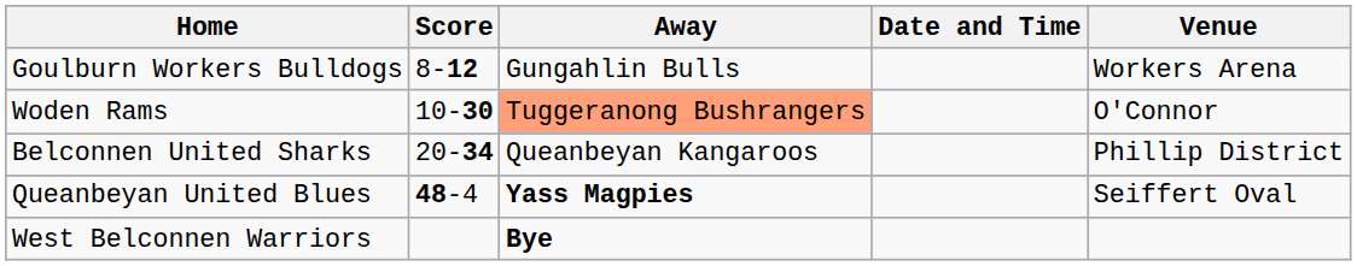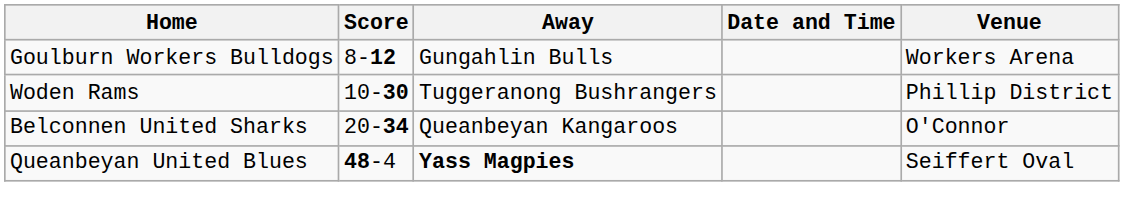 <table class="wikitable">
 <tr>
 <th>Home</th>
 <th>Score</th>
 <th>Away</th>
 <th>Date and Time</th>
 <th>Venue</th>
 </tr>
 <tr>
 <td> Goulburn Workers Bulldogs</td>
 <td>8-<strong>12</strong></td>
 <td> Gungahlin Bulls</td>
 <td></td>
 <td>Workers Arena</td>
 </tr>
 <tr>
 <td> Woden Rams</td>
 <td>10-<strong>30</strong></td>
-<td style="background: lightsalmon;"> Tuggeranong Bushrangers</td>
+<td> Tuggeranong Bushrangers</td>
 <td></td>
-<td>O'Connor</td>
+<td>Phillip District</td>
 </tr>
 <tr>
 <td> Belconnen United Sharks</td>
 <td>20-<strong>34</strong></td>
 <td> Queanbeyan Kangaroos</td>
 <td></td>
-<td>Phillip District</td>
+<td>O'Connor</td>
 </tr>
 <tr>
 <td> Queanbeyan United Blues</td>
 <td><strong>48</strong>-4</td>
 <td><strong> Yass Magpies</strong></td>
 <td></td>
 <td>Seiffert Oval</td>
 </tr>
-<tr>
-<td> West Belconnen Warriors</td>
-<td></td>
-<td><strong>Bye</strong></td>
-<td></td>
-<td></td>
-</tr>
 </table>
